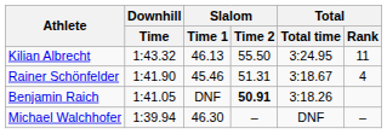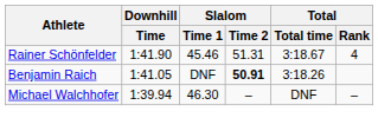 <table class="wikitable" style="font-size:90%">
 <tr>
 <th rowspan="2">Athlete</th>
 <th>Downhill</th>
 <th colspan="2">Slalom</th>
 <th colspan="2">Total</th>
 </tr>
 <tr>
 <th>Time</th>
 <th>Time 1</th>
 <th>Time 2</th>
 <th>Total time</th>
 <th>Rank</th>
-</tr>
-<tr>
-<td><a href='#'>Kilian Albrecht</a></td>
-<td align="center">1:43.32</td>
-<td align="center">46.13</td>
-<td align="center">55.50</td>
-<td align="center">3:24.95</td>
-<td align="center">11</td>
 </tr>
 <tr>
 <td><a href='#'>Rainer Schönfelder</a></td>
 <td align="center">1:41.90</td>
 <td align="center">45.46</td>
 <td align="center">51.31</td>
 <td align="center">3:18.67</td>
 <td align="center">4</td>
 </tr>
 <tr>
 <td><a href='#'>Benjamin Raich</a></td>
 <td align="center">1:41.05</td>
 <td align="center">DNF</td>
 <td align="center"><strong>50.91</strong></td>
 <td align="center">3:18.26</td>
 <td align="center"></td>
 </tr>
 <tr>
 <td><a href='#'>Michael Walchhofer</a></td>
 <td align="center">1:39.94</td>
 <td align="center">46.30</td>
 <td align="center">–</td>
 <td align="center">DNF</td>
 <td align="center">–</td>
 </tr>
 </table>
